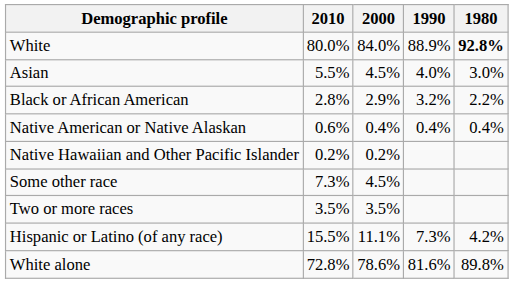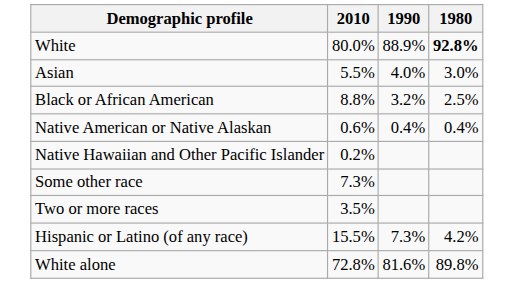 <table class="wikitable sortable collapsible" style="margin-left:auto;margin-right:auto;text-align: right;font-size: 90%;">
 <tr>
 <th>Demographic profile</th>
 <th>2010</th>
-<th>2000</th>
 <th>1990</th>
 <th>1980</th>
 </tr>
 <tr>
 <td align="left">White</td>
 <td>80.0%</td>
-<td>84.0%</td>
 <td>88.9%</td>
 <td><strong>92.8%</strong></td>
 </tr>
 <tr>
 <td align="left">Asian</td>
 <td>5.5%</td>
-<td>4.5%</td>
 <td>4.0%</td>
 <td>3.0%</td>
 </tr>
 <tr>
 <td align="left">Black or African American</td>
-<td>2.8%</td>
-<td>2.9%</td>
+<td>8.8%</td>
 <td>3.2%</td>
-<td>2.2%</td>
+<td>2.5%</td>
 </tr>
 <tr>
 <td align="left">Native American or Native Alaskan</td>
 <td>0.6%</td>
 <td>0.4%</td>
 <td>0.4%</td>
-<td>0.4%</td>
 </tr>
 <tr>
 <td align="left">Native Hawaiian and Other Pacific Islander</td>
-<td>0.2%</td>
 <td>0.2%</td>
 <td></td>
 <td></td>
 </tr>
 <tr>
 <td align="left">Some other race</td>
 <td>7.3%</td>
-<td>4.5%</td>
 <td></td>
 <td></td>
 </tr>
 <tr>
 <td align="left">Two or more races</td>
-<td>3.5%</td>
 <td>3.5%</td>
 <td></td>
 <td></td>
 </tr>
 <tr>
 <td align="left">Hispanic or Latino (of any race)</td>
 <td>15.5%</td>
-<td>11.1%</td>
 <td>7.3%</td>
 <td>4.2%</td>
 </tr>
 <tr>
 <td align="left">White alone</td>
 <td>72.8%</td>
-<td>78.6%</td>
 <td>81.6%</td>
 <td>89.8%</td>
 </tr>
 </table>
